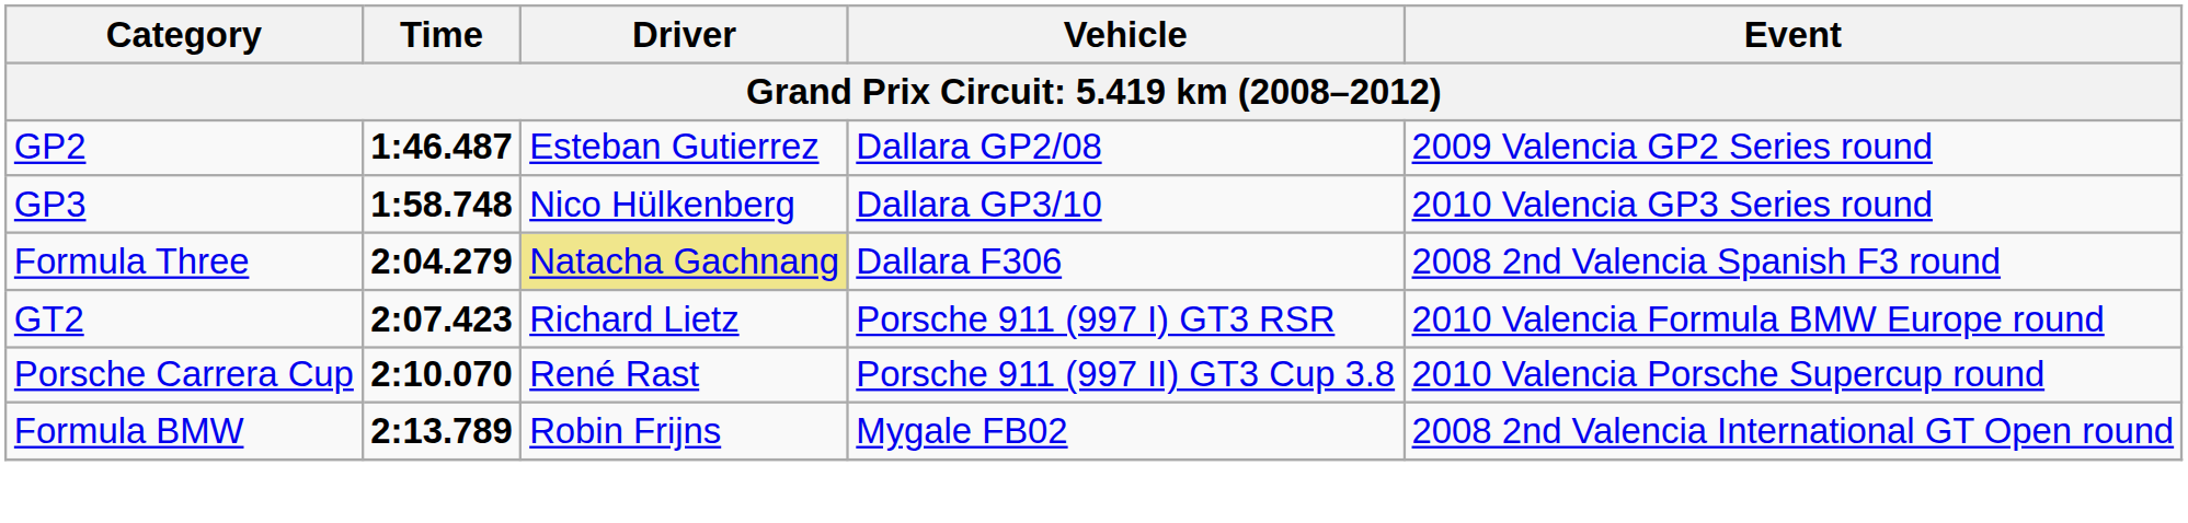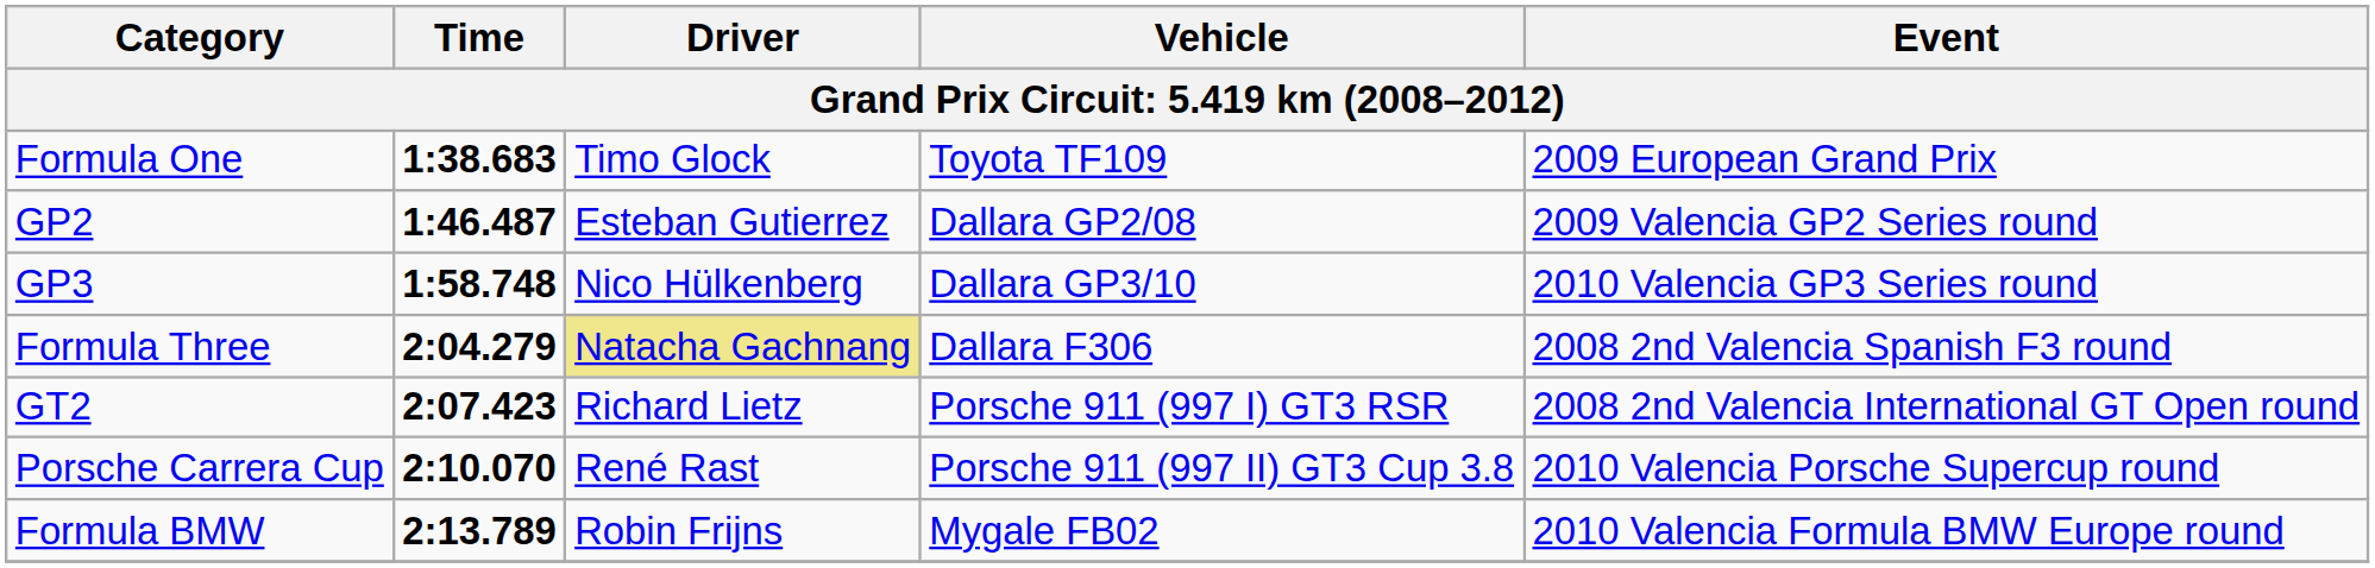 <table class=wikitable style="font-size:90%",>
 <tr>
 <th>Category</th>
 <th>Time</th>
 <th>Driver</th>
 <th>Vehicle</th>
 <th>Event</th>
 </tr>
 <tr>
 <th colspan=5>Grand Prix Circuit: 5.419 km (2008–2012)</th>
+</tr>
+<tr>
+<td><a href='#'>Formula One</a></td>
+<td><strong>1:38.683</strong></td>
+<td><a href='#'>Timo Glock</a></td>
+<td><a href='#'>Toyota TF109</a></td>
+<td><a href='#'>2009 European Grand Prix</a></td>
 </tr>
 <tr>
 <td><a href='#'>GP2</a></td>
 <td><strong>1:46.487</strong></td>
 <td><a href='#'>Esteban Gutierrez</a></td>
 <td><a href='#'>Dallara GP2/08</a></td>
 <td><a href='#'>2009 Valencia GP2 Series round</a></td>
 </tr>
 <tr>
 <td><a href='#'>GP3</a></td>
 <td><strong>1:58.748</strong></td>
 <td><a href='#'>Nico Hülkenberg</a></td>
 <td><a href='#'>Dallara GP3/10</a></td>
 <td><a href='#'>2010 Valencia GP3 Series round</a></td>
 </tr>
 <tr>
 <td><a href='#'>Formula Three</a></td>
 <td><strong>2:04.279</strong></td>
 <td style="background: khaki;"><a href='#'>Natacha Gachnang</a></td>
 <td><a href='#'>Dallara F306</a></td>
 <td><a href='#'>2008 2nd Valencia Spanish F3 round</a></td>
 </tr>
 <tr>
 <td><a href='#'>GT2</a></td>
 <td><strong>2:07.423</strong></td>
 <td><a href='#'>Richard Lietz</a></td>
 <td><a href='#'>Porsche 911 (997 I) GT3 RSR</a></td>
-<td><a href='#'>2010 Valencia Formula BMW Europe round</a></td>
+<td><a href='#'>2008 2nd Valencia International GT Open round</a></td>
 </tr>
 <tr>
 <td><a href='#'>Porsche Carrera Cup</a></td>
 <td><strong>2:10.070</strong></td>
 <td><a href='#'>René Rast</a></td>
 <td><a href='#'>Porsche 911 (997 II) GT3 Cup 3.8</a></td>
 <td><a href='#'>2010 Valencia Porsche Supercup round</a></td>
 </tr>
 <tr>
 <td><a href='#'>Formula BMW</a></td>
 <td><strong>2:13.789</strong></td>
 <td><a href='#'>Robin Frijns</a></td>
 <td><a href='#'>Mygale FB02</a></td>
-<td><a href='#'>2008 2nd Valencia International GT Open round</a></td>
+<td><a href='#'>2010 Valencia Formula BMW Europe round</a></td>
 </tr>
 <tr>
 </tr>
 </table>
